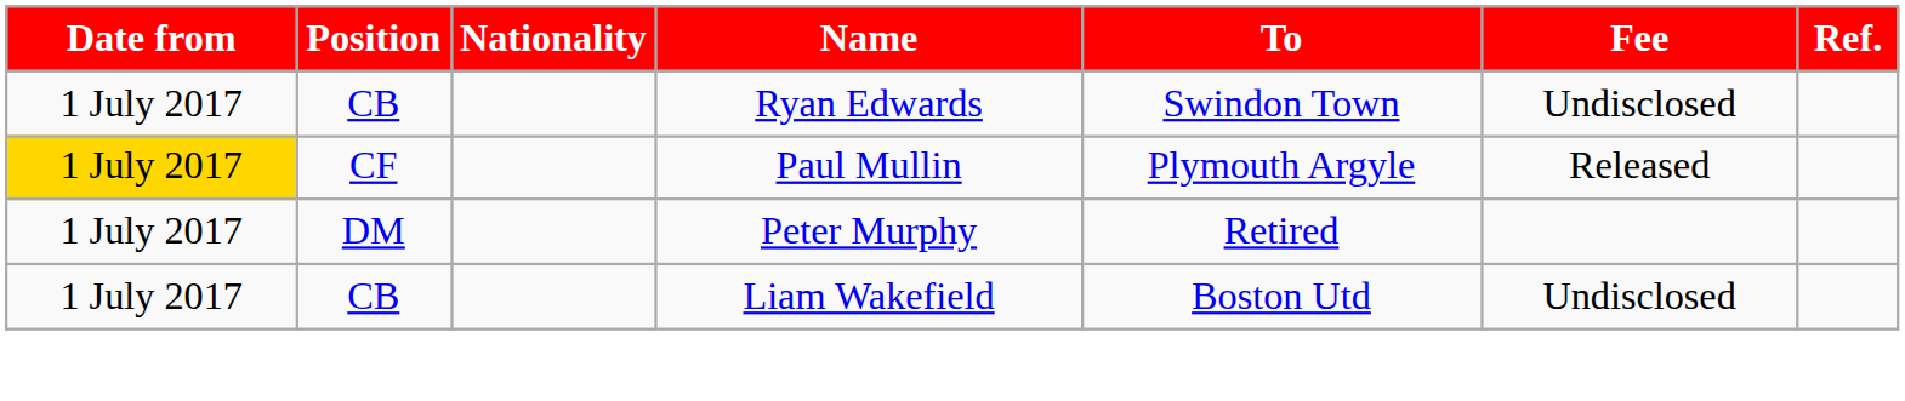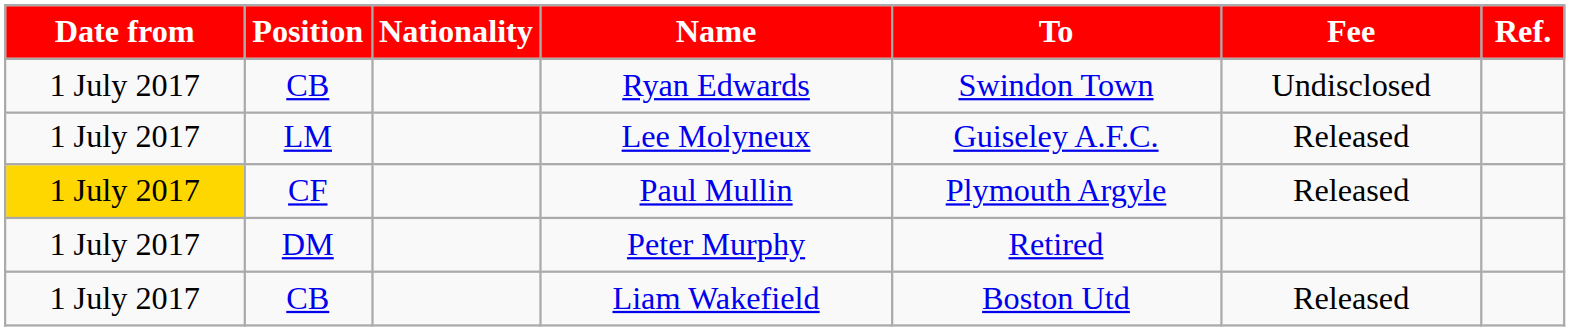 <table class="wikitable"  style="text-align:center; font-size:90%; ">
 <tr>
 <th style="background:#FF0000; color:white; width:100px;">Date from</th>
 <th style="background:#FF0000; color:white; width:50px;">Position</th>
 <th style="background:#FF0000; color:white; width:50px;">Nationality</th>
 <th style="background:#FF0000; color:white; width:150px;">Name</th>
 <th style="background:#FF0000; color:white; width:140px;">To</th>
 <th style="background:#FF0000; color:white; width:110px;">Fee</th>
 <th style="background:#FF0000; color:white; width:30px;">Ref.</th>
 </tr>
 <tr>
 <td>1 July 2017</td>
 <td><a href='#'>CB</a></td>
 <td></td>
 <td><a href='#'>Ryan Edwards</a></td>
 <td><a href='#'>Swindon Town</a></td>
 <td>Undisclosed</td>
+<td></td>
+</tr>
+<tr>
+<td>1 July 2017</td>
+<td><a href='#'>LM</a></td>
+<td></td>
+<td><a href='#'>Lee Molyneux</a></td>
+<td><a href='#'>Guiseley A.F.C.</a></td>
+<td>Released</td>
 <td></td>
 </tr>
 <tr>
 <td style="background: gold;">1 July 2017</td>
 <td><a href='#'>CF</a></td>
 <td></td>
 <td><a href='#'>Paul Mullin</a></td>
 <td><a href='#'>Plymouth Argyle</a></td>
 <td>Released</td>
 <td></td>
 </tr>
 <tr>
 <td>1 July 2017</td>
 <td><a href='#'>DM</a></td>
 <td></td>
 <td><a href='#'>Peter Murphy</a></td>
 <td><a href='#'>Retired</a></td>
 <td></td>
 <td></td>
 </tr>
 <tr>
 <td>1 July 2017</td>
 <td><a href='#'>CB</a></td>
 <td></td>
 <td><a href='#'>Liam Wakefield</a></td>
 <td><a href='#'>Boston Utd</a></td>
-<td>Undisclosed</td>
+<td>Released</td>
 <td></td>
 </tr>
 </table>
